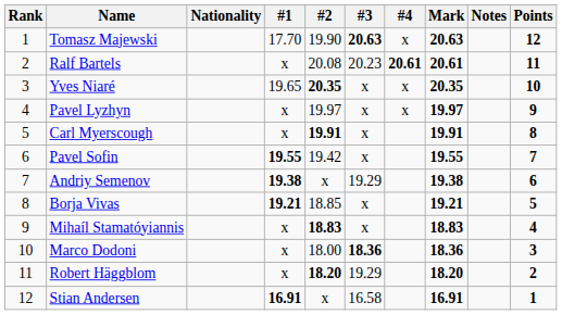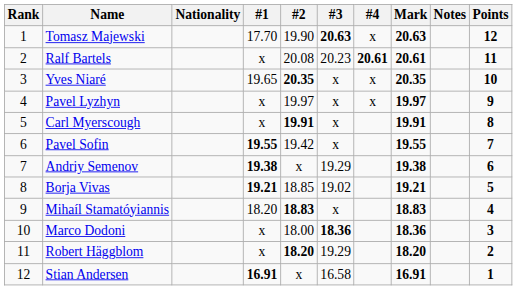 <table class="wikitable sortable" style="text-align:center">
 <tr>
 <th>Rank</th>
 <th>Name</th>
 <th>Nationality</th>
 <th>#1</th>
 <th>#2</th>
 <th>#3</th>
 <th>#4</th>
 <th>Mark</th>
 <th>Notes</th>
 <th>Points</th>
 </tr>
 <tr>
 <td>1</td>
 <td align=left><a href='#'>Tomasz Majewski</a></td>
 <td align=left></td>
 <td>17.70</td>
 <td>19.90</td>
 <td><strong>20.63</strong></td>
 <td>x</td>
 <td><strong>20.63</strong></td>
 <td></td>
 <td><strong>12</strong></td>
 </tr>
 <tr>
 <td>2</td>
 <td align=left><a href='#'>Ralf Bartels</a></td>
 <td align=left></td>
 <td>x</td>
 <td>20.08</td>
 <td>20.23</td>
 <td><strong>20.61</strong></td>
 <td><strong>20.61</strong></td>
 <td></td>
 <td><strong> 11</strong></td>
 </tr>
 <tr>
 <td>3</td>
 <td align=left><a href='#'>Yves Niaré</a></td>
 <td align=left></td>
 <td>19.65</td>
 <td><strong>20.35</strong></td>
 <td>x</td>
 <td>x</td>
 <td><strong>20.35</strong></td>
 <td></td>
 <td><strong>10</strong></td>
 </tr>
 <tr>
 <td>4</td>
 <td align=left><a href='#'>Pavel Lyzhyn</a></td>
 <td align=left></td>
 <td>x</td>
 <td>19.97</td>
 <td>x</td>
 <td>x</td>
 <td><strong>19.97</strong></td>
 <td></td>
 <td><strong>9</strong></td>
 </tr>
 <tr>
 <td>5</td>
 <td align=left><a href='#'>Carl Myerscough</a></td>
 <td align=left></td>
 <td>x</td>
 <td><strong>19.91</strong></td>
 <td>x</td>
 <td></td>
 <td><strong>19.91</strong></td>
 <td></td>
 <td><strong>8</strong></td>
 </tr>
 <tr>
 <td>6</td>
 <td align=left><a href='#'>Pavel Sofin</a></td>
 <td align=left></td>
 <td><strong>19.55</strong></td>
 <td>19.42</td>
 <td>x</td>
 <td></td>
 <td><strong>19.55</strong></td>
 <td></td>
 <td><strong>7</strong></td>
 </tr>
 <tr>
 <td>7</td>
 <td align=left><a href='#'>Andriy Semenov</a></td>
 <td align=left></td>
 <td><strong>19.38</strong></td>
 <td>x</td>
 <td>19.29</td>
 <td></td>
 <td><strong>19.38</strong></td>
 <td></td>
 <td><strong>6</strong></td>
 </tr>
 <tr>
 <td>8</td>
 <td align=left><a href='#'>Borja Vivas</a></td>
 <td align=left></td>
 <td><strong>19.21</strong></td>
 <td>18.85</td>
-<td>x</td>
+<td>19.02</td>
 <td></td>
 <td><strong>19.21</strong></td>
 <td></td>
 <td><strong>5</strong></td>
 </tr>
 <tr>
 <td>9</td>
 <td align=left><a href='#'>Mihaíl Stamatóyiannis</a></td>
 <td align=left></td>
-<td>x</td>
+<td>18.20</td>
 <td><strong>18.83</strong></td>
 <td>x</td>
 <td></td>
 <td><strong>18.83</strong></td>
 <td></td>
 <td><strong>4</strong></td>
 </tr>
 <tr>
 <td>10</td>
 <td align=left><a href='#'>Marco Dodoni</a></td>
 <td align=left></td>
 <td>x</td>
 <td>18.00</td>
 <td><strong>18.36</strong></td>
 <td></td>
 <td><strong>18.36</strong></td>
 <td></td>
 <td><strong>3</strong></td>
 </tr>
 <tr>
 <td>11</td>
 <td align=left><a href='#'>Robert Häggblom</a></td>
 <td align=left></td>
 <td>x</td>
 <td><strong>18.20</strong></td>
 <td>19.29</td>
 <td></td>
 <td><strong>18.20</strong></td>
 <td></td>
 <td><strong>2</strong></td>
 </tr>
 <tr>
 <td>12</td>
 <td align=left><a href='#'>Stian Andersen</a></td>
 <td align=left></td>
 <td><strong>16.91</strong></td>
 <td>x</td>
 <td>16.58</td>
 <td></td>
 <td><strong>16.91</strong></td>
 <td></td>
 <td><strong>1</strong></td>
 </tr>
 </table>
